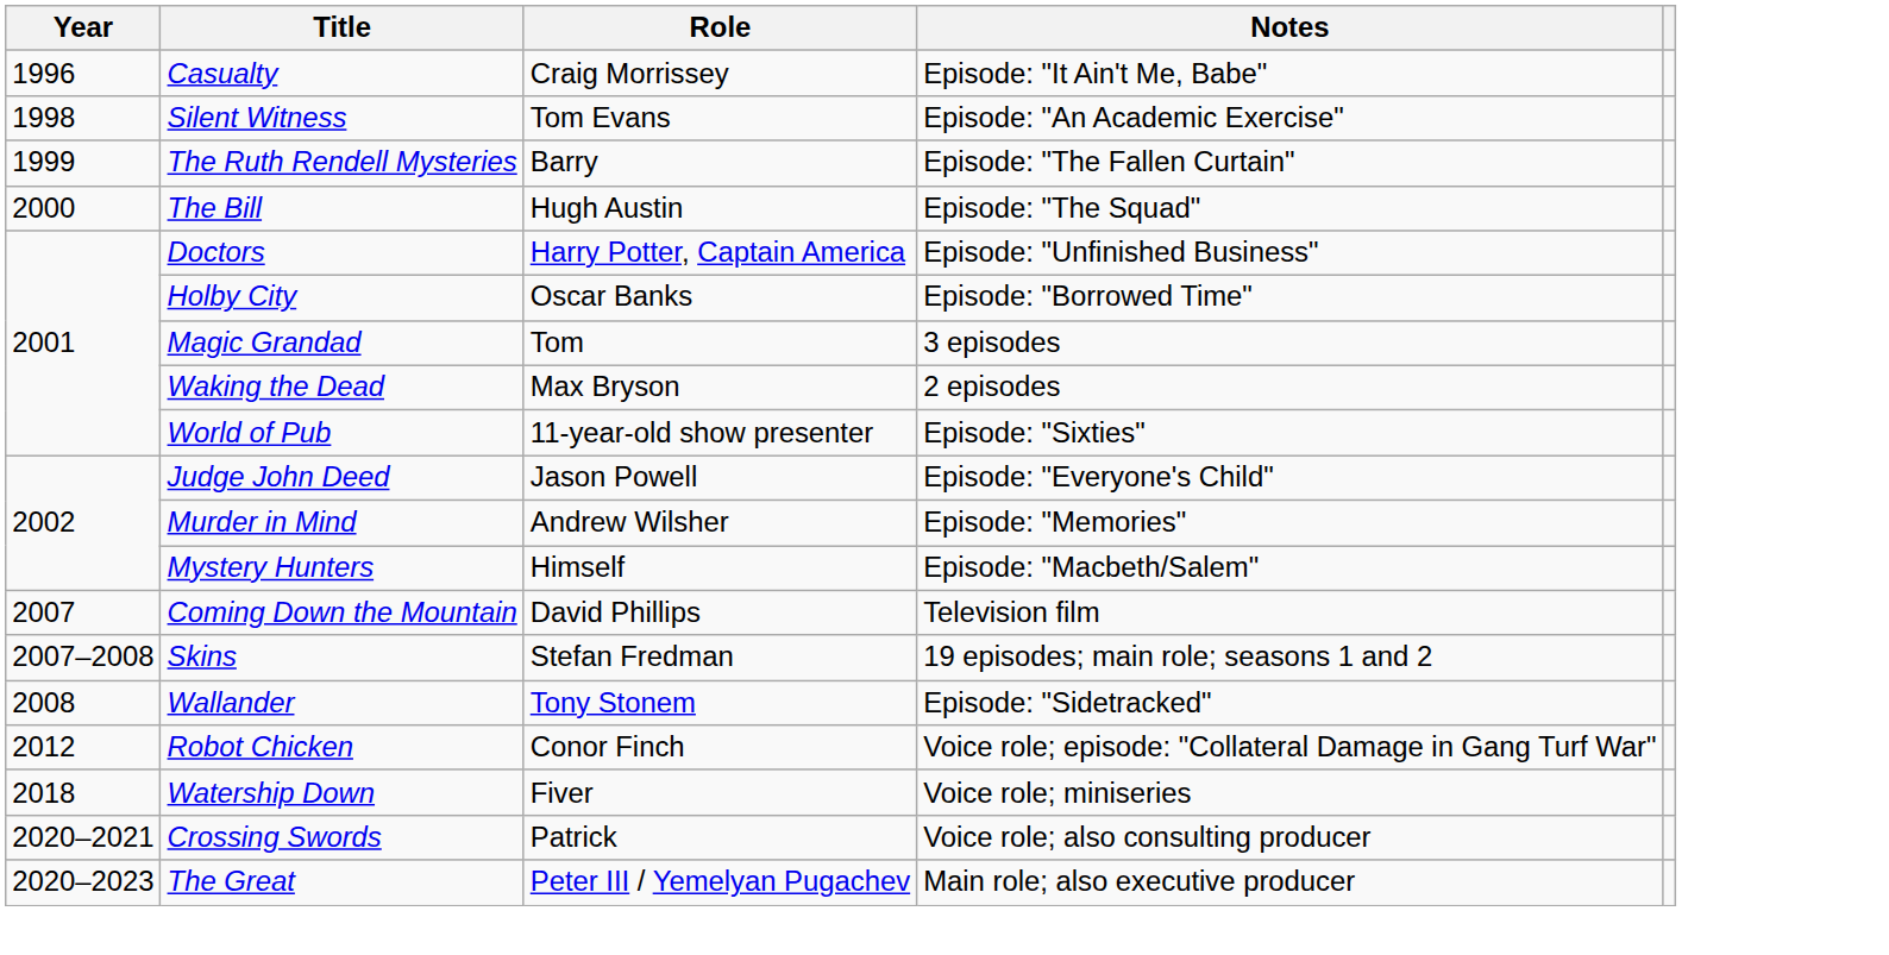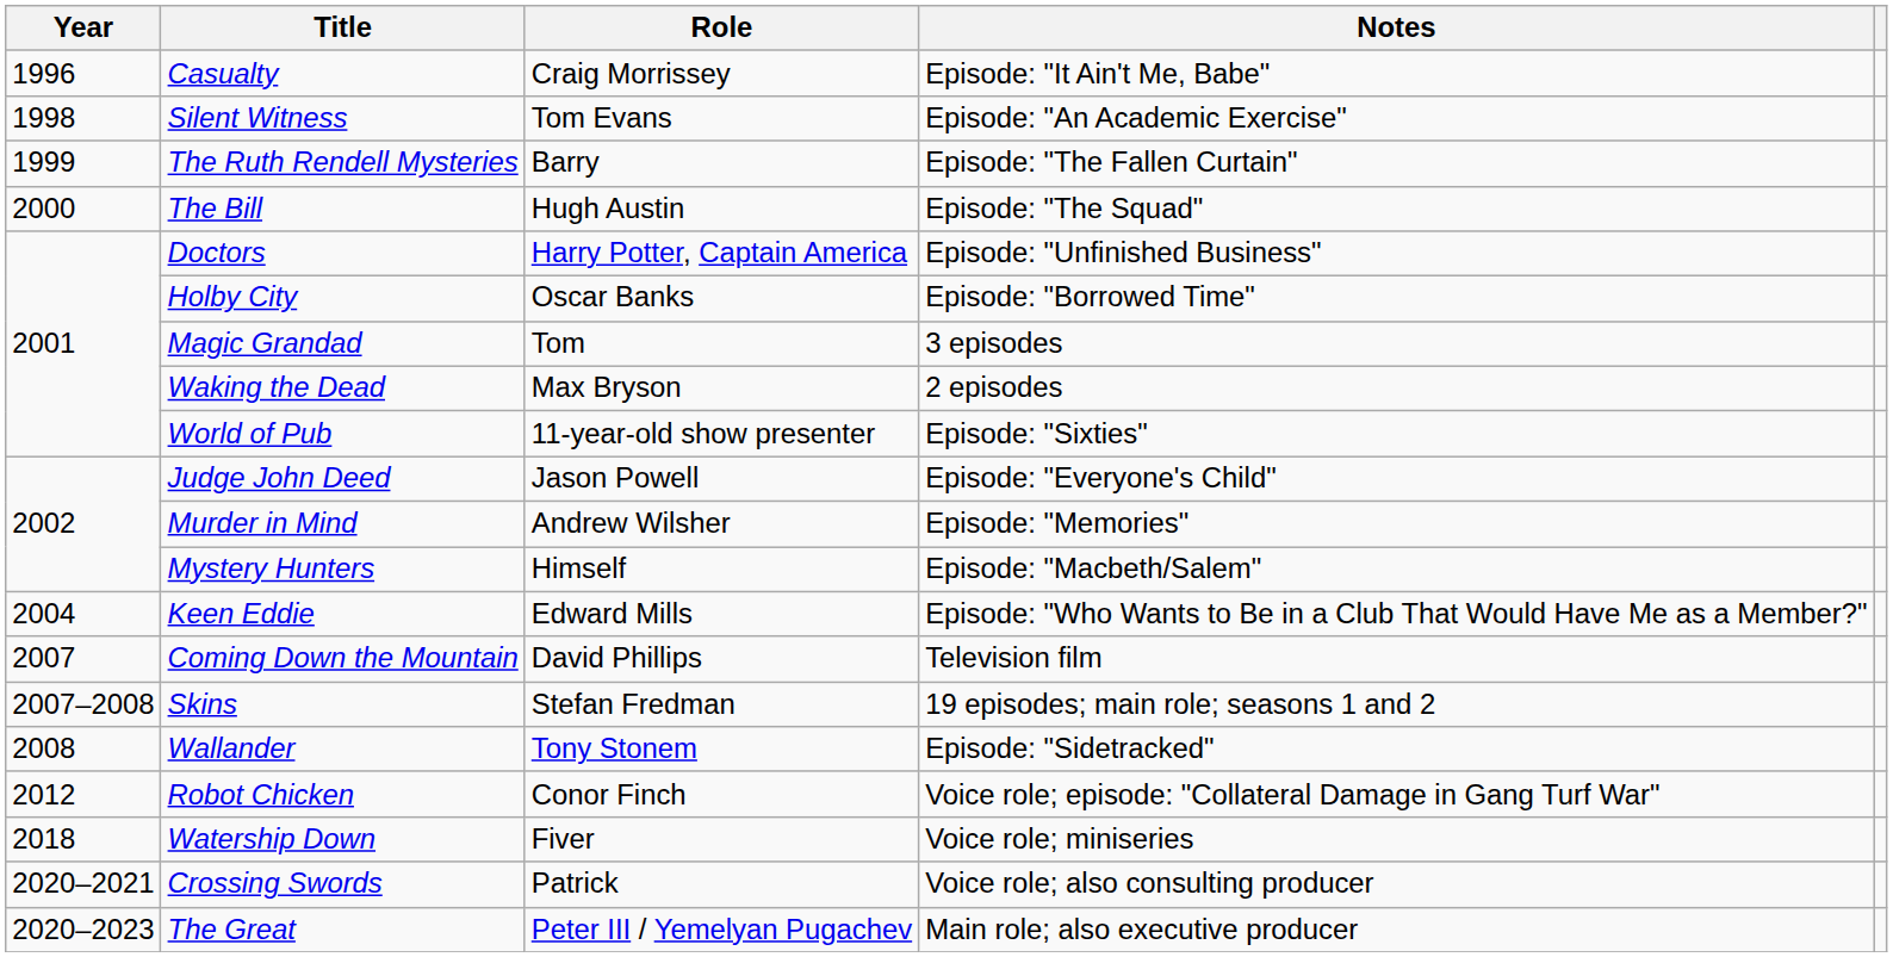 <table class="wikitable sortable">
 <tr>
 <th>Year</th>
 <th>Title</th>
 <th>Role</th>
 <th>Notes</th>
 <th></th>
 </tr>
 <tr>
 <td>1996</td>
 <td><em><a href='#'>Casualty</a></em></td>
 <td>Craig Morrissey</td>
 <td>Episode: "It Ain't Me, Babe"</td>
 <td></td>
 </tr>
 <tr>
 <td>1998</td>
 <td><em><a href='#'>Silent Witness</a></em></td>
 <td>Tom Evans</td>
 <td>Episode: "An Academic Exercise"</td>
 <td></td>
 </tr>
 <tr>
 <td>1999</td>
 <td data-sort-value="Ruth Rendell Mysteries, The"><em><a href='#'>The Ruth Rendell Mysteries</a></em></td>
 <td>Barry</td>
 <td>Episode: "The Fallen Curtain"</td>
 <td></td>
 </tr>
 <tr>
 <td>2000</td>
 <td data-sort-value="Bill, The"><em><a href='#'>The Bill</a></em></td>
 <td>Hugh Austin</td>
 <td>Episode: "The Squad"</td>
 <td></td>
 </tr>
 <tr>
 <td rowspan="5">2001</td>
 <td><em><a href='#'>Doctors</a></em></td>
 <td><a href='#'>Harry Potter</a>, <a href='#'>Captain America</a></td>
 <td>Episode: "Unfinished Business"</td>
 <td></td>
 </tr>
 <tr>
 <td><em><a href='#'>Holby City</a></em></td>
 <td>Oscar Banks</td>
 <td>Episode: "Borrowed Time"</td>
 <td></td>
 </tr>
 <tr>
 <td><em><a href='#'>Magic Grandad</a></em></td>
 <td>Tom</td>
 <td>3 episodes</td>
 <td></td>
 </tr>
 <tr>
 <td><em><a href='#'>Waking the Dead</a></em></td>
 <td>Max Bryson</td>
 <td>2 episodes</td>
 <td></td>
 </tr>
 <tr>
 <td><em><a href='#'>World of Pub</a></em></td>
 <td>11-year-old show presenter</td>
 <td>Episode: "Sixties"</td>
 <td></td>
 </tr>
 <tr title>
 <td rowspan="3">2002</td>
 <td><em><a href='#'>Judge John Deed</a></em></td>
 <td>Jason Powell</td>
 <td>Episode: "Everyone's Child"</td>
 <td></td>
 </tr>
 <tr>
 <td><em><a href='#'>Murder in Mind</a></em></td>
 <td>Andrew Wilsher</td>
 <td>Episode: "Memories"</td>
 <td></td>
 </tr>
 <tr>
 <td><em><a href='#'>Mystery Hunters</a></em></td>
 <td>Himself</td>
 <td>Episode: "Macbeth/Salem"</td>
 <td></td>
 </tr>
 <tr>
+<td>2004</td>
+<td><em><a href='#'>Keen Eddie</a></em></td>
+<td>Edward Mills</td>
+<td>Episode: "Who Wants to Be in a Club That Would Have Me as a Member?"</td>
+<td></td>
+</tr>
+<tr>
 <td>2007</td>
 <td><em><a href='#'>Coming Down the Mountain</a></em></td>
 <td>David Phillips</td>
 <td>Television film</td>
 <td></td>
 </tr>
 <tr>
 <td>2007–2008</td>
 <td><em><a href='#'>Skins</a></em></td>
 <td>Stefan Fredman</td>
 <td>19 episodes; main role; seasons 1 and 2</td>
 <td></td>
 </tr>
 <tr>
 <td>2008</td>
 <td><em><a href='#'>Wallander</a></em></td>
 <td><a href='#'>Tony Stonem</a></td>
 <td>Episode: "Sidetracked"</td>
 <td></td>
 </tr>
 <tr>
 <td>2012</td>
 <td><em><a href='#'>Robot Chicken</a></em></td>
 <td>Conor Finch</td>
 <td>Voice role; episode: "Collateral Damage in Gang Turf War"</td>
 <td></td>
 </tr>
 <tr>
 <td>2018</td>
 <td><em><a href='#'>Watership Down</a></em></td>
 <td>Fiver</td>
 <td>Voice role; miniseries</td>
 <td></td>
 </tr>
 <tr>
 <td>2020–2021</td>
 <td><em><a href='#'>Crossing Swords</a></em></td>
 <td>Patrick</td>
 <td>Voice role; also consulting producer</td>
 <td></td>
 </tr>
 <tr>
 <td>2020–2023</td>
 <td data-sort-value="Great, The"><em><a href='#'>The Great</a></em></td>
 <td><a href='#'>Peter III</a> / <a href='#'>Yemelyan Pugachev</a></td>
 <td>Main role; also executive producer</td>
 <td></td>
 </tr>
 </table>
